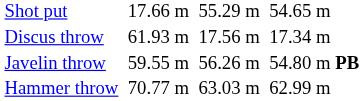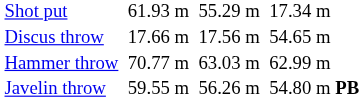 <table>
 <tr>
 </tr>
 <tr>
 <td><a href='#'>Shot put</a></td>
 <td></td>
+<td>61.93 m</td>
+<td></td>
+<td>55.29 m</td>
+<td></td>
+<td>17.34 m</td>
+</tr>
+<tr>
+<td><a href='#'>Discus throw</a></td>
+<td></td>
 <td>17.66 m</td>
 <td></td>
-<td>55.29 m</td>
+<td>17.56 m</td>
 <td></td>
 <td>54.65 m</td>
 </tr>
 <tr>
-<td><a href='#'>Discus throw</a></td>
+<td><a href='#'>Hammer throw</a></td>
 <td></td>
-<td>61.93 m</td>
+<td>70.77 m</td>
 <td></td>
-<td>17.56 m</td>
+<td>63.03 m</td>
 <td></td>
-<td>17.34 m</td>
+<td>62.99 m</td>
 </tr>
 <tr>
 <td><a href='#'>Javelin throw</a></td>
 <td></td>
 <td>59.55 m</td>
 <td></td>
 <td>56.26 m</td>
 <td></td>
 <td>54.80 m <strong>PB</strong></td>
 </tr>
-<tr>
-<td><a href='#'>Hammer throw</a></td>
-<td></td>
-<td>70.77 m</td>
-<td></td>
-<td>63.03 m</td>
-<td></td>
-<td>62.99 m</td>
-</tr>
 </table>
